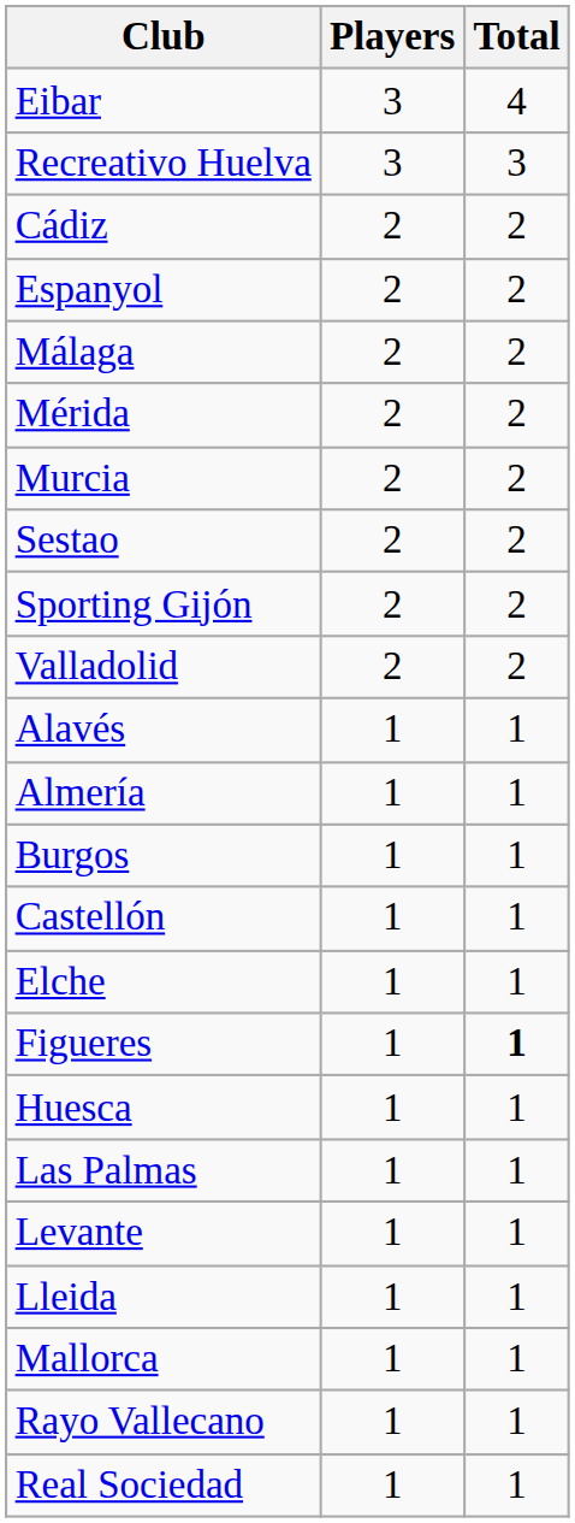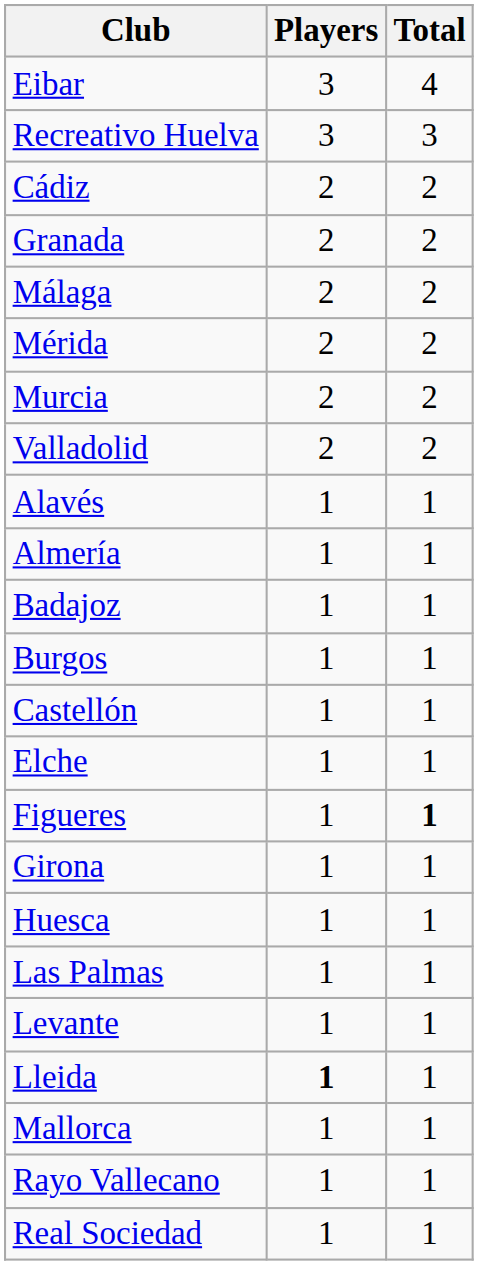 <table class="sortable wikitable">
 <tr>
 <th>Club</th>
 <th>Players</th>
 <th>Total</th>
 </tr>
 <tr>
 <td><a href='#'>Eibar</a></td>
 <td align=center>3</td>
 <td align=center>4</td>
 </tr>
 <tr>
 <td><a href='#'>Recreativo Huelva</a></td>
 <td align=center>3</td>
 <td align=center>3</td>
 </tr>
 <tr>
 <td><a href='#'>Cádiz</a></td>
 <td align=center>2</td>
 <td align=center>2</td>
 </tr>
 <tr>
-<td><a href='#'>Espanyol</a></td>
+<td><a href='#'>Granada</a></td>
 <td align=center>2</td>
 <td align=center>2</td>
 </tr>
 <tr>
 <td><a href='#'>Málaga</a></td>
 <td align=center>2</td>
 <td align=center>2</td>
 </tr>
 <tr>
 <td><a href='#'>Mérida</a></td>
 <td align=center>2</td>
 <td align=center>2</td>
 </tr>
 <tr>
 <td><a href='#'>Murcia</a></td>
 <td align=center>2</td>
 <td align=center>2</td>
 </tr>
 <tr>
-<td><a href='#'>Sestao</a></td>
-<td align=center>2</td>
-<td align=center>2</td>
-</tr>
-<tr>
-<td><a href='#'>Sporting Gijón</a></td>
-<td align=center>2</td>
-<td align=center>2</td>
-</tr>
-<tr>
 <td><a href='#'>Valladolid</a></td>
 <td align=center>2</td>
 <td align=center>2</td>
 </tr>
 <tr>
 <td><a href='#'>Alavés</a></td>
 <td align=center>1</td>
 <td align=center>1</td>
 </tr>
 <tr>
 <td><a href='#'>Almería</a></td>
+<td align=center>1</td>
+<td align=center>1</td>
+</tr>
+<tr>
+<td><a href='#'>Badajoz</a></td>
 <td align=center>1</td>
 <td align=center>1</td>
 </tr>
 <tr>
 <td><a href='#'>Burgos</a></td>
 <td align=center>1</td>
 <td align=center>1</td>
 </tr>
 <tr>
 <td><a href='#'>Castellón</a></td>
 <td align=center>1</td>
 <td align=center>1</td>
 </tr>
 <tr>
 <td><a href='#'>Elche</a></td>
 <td align=center>1</td>
 <td align=center>1</td>
 </tr>
 <tr>
 <td><a href='#'>Figueres</a></td>
 <td align=center>1</td>
 <td align=center><strong>1</strong></td>
 </tr>
 <tr>
+<td><a href='#'>Girona</a></td>
+<td align=center>1</td>
+<td align=center>1</td>
+</tr>
+<tr>
 <td><a href='#'>Huesca</a></td>
 <td align=center>1</td>
 <td align=center>1</td>
 </tr>
 <tr>
 <td><a href='#'>Las Palmas</a></td>
 <td align=center>1</td>
 <td align=center>1</td>
 </tr>
 <tr>
 <td><a href='#'>Levante</a></td>
 <td align=center>1</td>
 <td align=center>1</td>
 </tr>
 <tr>
 <td><a href='#'>Lleida</a></td>
-<td align=center>1</td>
+<td align=center><strong>1</strong></td>
 <td align=center>1</td>
 </tr>
 <tr>
 <td><a href='#'>Mallorca</a></td>
 <td align=center>1</td>
 <td align=center>1</td>
 </tr>
 <tr>
 <td><a href='#'>Rayo Vallecano</a></td>
 <td align=center>1</td>
 <td align=center>1</td>
 </tr>
 <tr>
 <td><a href='#'>Real Sociedad</a></td>
 <td align=center>1</td>
 <td align=center>1</td>
 </tr>
 </table>
